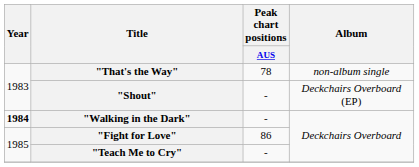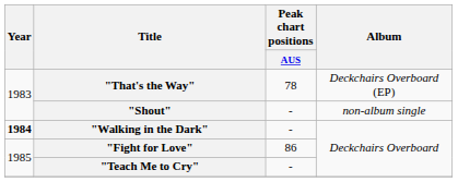 <table class="wikitable plainrowheaders" style="text-align:center;" border="1">
 <tr>
 <th scope="col" rowspan="2" style="width:1em;">Year</th>
 <th scope="col" rowspan="2" style="width:19em;">Title</th>
 <th scope="col" colspan="1">Peak chart positions</th>
 <th scope="col" rowspan="2" style="width:11em;">Album</th>
 </tr>
 <tr>
 <th width="30px"><small><a href='#'>AUS</a><br></small></th>
 </tr>
 <tr>
 <td rowspan="2">1983</td>
 <th scope="row">"That's the Way"</th>
 <td>78</td>
-<td rowspan="1"><em>non-album single</em></td>
+<td rowspan="1"><em>Deckchairs Overboard</em> (EP)</td>
 </tr>
 <tr>
 <th scope="row">"Shout"</th>
 <td>-</td>
-<td rowspan="1"><em>Deckchairs Overboard</em> (EP)</td>
+<td rowspan="1"><em>non-album single</em></td>
 </tr>
 <tr>
 <td rowspan="1"><strong>1984</strong></td>
 <th scope="row">"Walking in the Dark"</th>
 <td>-</td>
 <td rowspan="3"><em>Deckchairs Overboard</em></td>
 </tr>
 <tr>
 <td rowspan="2">1985</td>
 <th scope="row">"Fight for Love"</th>
 <td>86</td>
 </tr>
 <tr>
 <th scope="row">"Teach Me to Cry"</th>
 <td>-</td>
 </tr>
 <tr>
 </tr>
 </table>
